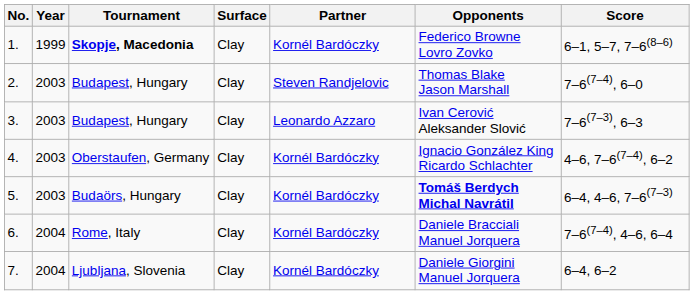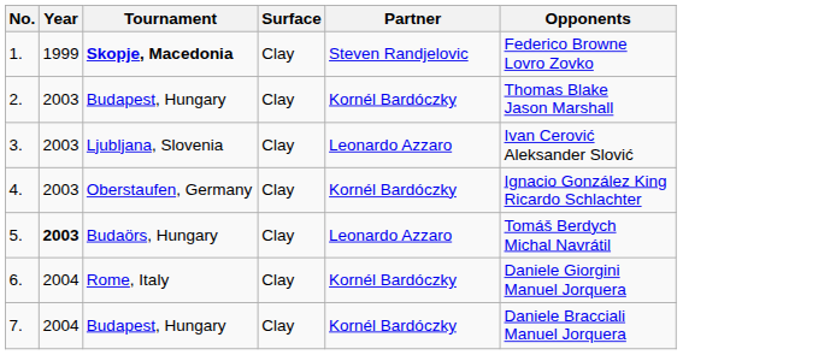 <table class="sortable wikitable" style=font-size:97%>
 <tr>
 <th>No.</th>
 <th>Year</th>
 <th style="width:160px">Tournament</th>
 <th style="width:50px">Surface</th>
 <th style="width:160px">Partner</th>
 <th style="width:160px">Opponents</th>
-<th style="width:140px" class="unsortable">Score</th>
 </tr>
 <tr>
 <td>1.</td>
 <td>1999</td>
 <td><strong><a href='#'>Skopje</a>, Macedonia</strong></td>
 <td>Clay</td>
-<td> <a href='#'>Kornél Bardóczky</a></td>
+<td> <a href='#'>Steven Randjelovic</a></td>
 <td> <a href='#'>Federico Browne</a><br> <a href='#'>Lovro Zovko</a></td>
-<td>6–1, 5–7, 7–6<sup>(8–6)</sup></td>
 </tr>
 <tr>
 <td>2.</td>
 <td>2003</td>
 <td><a href='#'>Budapest</a>, Hungary</td>
 <td>Clay</td>
-<td> <a href='#'>Steven Randjelovic</a></td>
+<td> <a href='#'>Kornél Bardóczky</a></td>
 <td> <a href='#'>Thomas Blake</a><br> <a href='#'>Jason Marshall</a></td>
-<td>7–6<sup>(7–4)</sup>, 6–0</td>
 </tr>
 <tr>
 <td>3.</td>
 <td>2003</td>
-<td><a href='#'>Budapest</a>, Hungary</td>
+<td><a href='#'>Ljubljana</a>, Slovenia</td>
 <td>Clay</td>
 <td> <a href='#'>Leonardo Azzaro</a></td>
 <td> <a href='#'>Ivan Cerović</a><br> Aleksander Slović</td>
-<td>7–6<sup>(7–3)</sup>, 6–3</td>
 </tr>
 <tr>
 <td>4.</td>
 <td>2003</td>
 <td><a href='#'>Oberstaufen</a>, Germany</td>
 <td>Clay</td>
 <td> <a href='#'>Kornél Bardóczky</a></td>
 <td> <a href='#'>Ignacio González King</a><br> <a href='#'>Ricardo Schlachter</a></td>
-<td>4–6, 7–6<sup>(7–4)</sup>, 6–2</td>
 </tr>
 <tr>
 <td>5.</td>
-<td>2003</td>
+<td><strong>2003</strong></td>
 <td><a href='#'>Budaörs</a>, Hungary</td>
 <td>Clay</td>
-<td> <a href='#'>Kornél Bardóczky</a></td>
-<td><strong> <a href='#'>Tomáš Berdych</a><br> <a href='#'>Michal Navrátil</a></strong></td>
-<td>6–4, 4–6, 7–6<sup>(7–3)</sup></td>
+<td> <a href='#'>Leonardo Azzaro</a></td>
+<td> <a href='#'>Tomáš Berdych</a><br> <a href='#'>Michal Navrátil</a></td>
 </tr>
 <tr>
 <td>6.</td>
 <td>2004</td>
 <td><a href='#'>Rome</a>, Italy</td>
 <td>Clay</td>
 <td> <a href='#'>Kornél Bardóczky</a></td>
-<td> <a href='#'>Daniele Bracciali</a><br> <a href='#'>Manuel Jorquera</a></td>
-<td>7–6<sup>(7–4)</sup>, 4–6, 6–4</td>
+<td> <a href='#'>Daniele Giorgini</a><br> <a href='#'>Manuel Jorquera</a></td>
 </tr>
 <tr>
 <td>7.</td>
 <td>2004</td>
-<td><a href='#'>Ljubljana</a>, Slovenia</td>
+<td><a href='#'>Budapest</a>, Hungary</td>
 <td>Clay</td>
 <td> <a href='#'>Kornél Bardóczky</a></td>
-<td> <a href='#'>Daniele Giorgini</a><br> <a href='#'>Manuel Jorquera</a></td>
-<td>6–4, 6–2</td>
+<td> <a href='#'>Daniele Bracciali</a><br> <a href='#'>Manuel Jorquera</a></td>
 </tr>
 </table>
